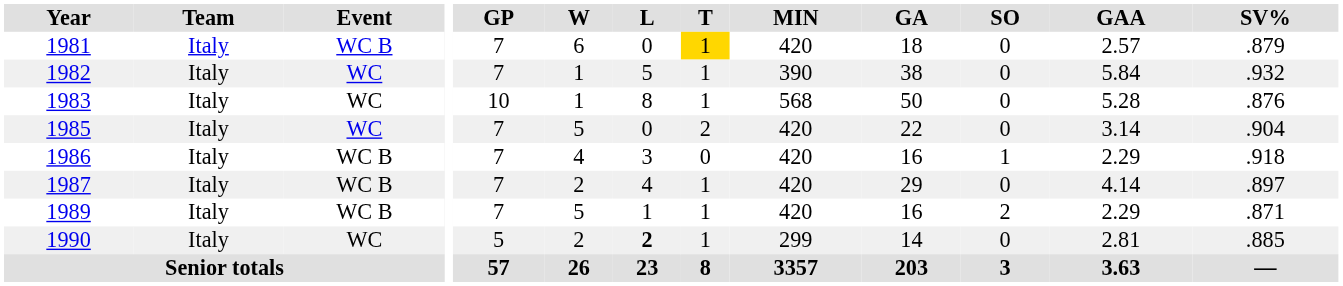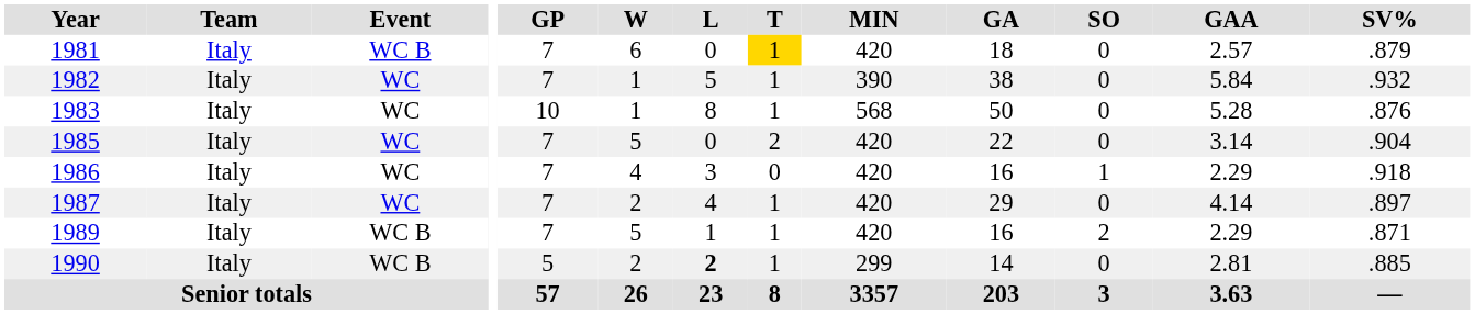 <table border="0" cellpadding="1" cellspacing="0" ID="Table3" style="text-align:center; width:60em">
 <tr ALIGN="center" bgcolor="#e0e0e0">
 <th>Year</th>
 <th>Team</th>
 <th>Event</th>
 <th rowspan="99" bgcolor="#ffffff"></th>
 <th>GP</th>
 <th>W</th>
 <th>L</th>
 <th>T</th>
 <th>MIN</th>
 <th>GA</th>
 <th>SO</th>
 <th>GAA</th>
 <th>SV%</th>
 </tr>
 <tr>
 <td><a href='#'>1981</a></td>
 <td><a href='#'>Italy</a></td>
 <td><a href='#'>WC B</a></td>
 <td>7</td>
 <td>6</td>
 <td>0</td>
 <td style="background: gold;">1</td>
 <td>420</td>
 <td>18</td>
 <td>0</td>
 <td>2.57</td>
 <td>.879</td>
 </tr>
 <tr bgcolor="#f0f0f0">
 <td><a href='#'>1982</a></td>
 <td>Italy</td>
 <td><a href='#'>WC</a></td>
 <td>7</td>
 <td>1</td>
 <td>5</td>
 <td>1</td>
 <td>390</td>
 <td>38</td>
 <td>0</td>
 <td>5.84</td>
 <td>.932</td>
 </tr>
 <tr>
 <td><a href='#'>1983</a></td>
 <td>Italy</td>
 <td>WC</td>
 <td>10</td>
 <td>1</td>
 <td>8</td>
 <td>1</td>
 <td>568</td>
 <td>50</td>
 <td>0</td>
 <td>5.28</td>
 <td>.876</td>
 </tr>
 <tr bgcolor="#f0f0f0">
 <td><a href='#'>1985</a></td>
 <td>Italy</td>
 <td><a href='#'>WC</a></td>
 <td>7</td>
 <td>5</td>
 <td>0</td>
 <td>2</td>
 <td>420</td>
 <td>22</td>
 <td>0</td>
 <td>3.14</td>
 <td>.904</td>
 </tr>
 <tr>
 <td><a href='#'>1986</a></td>
 <td>Italy</td>
-<td>WC B</td>
+<td>WC</td>
 <td>7</td>
 <td>4</td>
 <td>3</td>
 <td>0</td>
 <td>420</td>
 <td>16</td>
 <td>1</td>
 <td>2.29</td>
 <td>.918</td>
 </tr>
 <tr bgcolor="#f0f0f0">
 <td><a href='#'>1987</a></td>
 <td>Italy</td>
-<td>WC B</td>
+<td><a href='#'>WC</a></td>
 <td>7</td>
 <td>2</td>
 <td>4</td>
 <td>1</td>
 <td>420</td>
 <td>29</td>
 <td>0</td>
 <td>4.14</td>
 <td>.897</td>
 </tr>
 <tr>
 <td><a href='#'>1989</a></td>
 <td>Italy</td>
 <td>WC B</td>
 <td>7</td>
 <td>5</td>
 <td>1</td>
 <td>1</td>
 <td>420</td>
 <td>16</td>
 <td>2</td>
 <td>2.29</td>
 <td>.871</td>
 </tr>
 <tr bgcolor="#f0f0f0">
 <td><a href='#'>1990</a></td>
 <td>Italy</td>
-<td>WC</td>
+<td>WC B</td>
 <td>5</td>
 <td>2</td>
 <td><strong>2</strong></td>
 <td>1</td>
 <td>299</td>
 <td>14</td>
 <td>0</td>
 <td>2.81</td>
 <td>.885</td>
 </tr>
 <tr bgcolor="#e0e0e0">
 <th colspan=3>Senior totals</th>
 <th>57</th>
 <th>26</th>
 <th>23</th>
 <th>8</th>
 <th>3357</th>
 <th>203</th>
 <th>3</th>
 <th>3.63</th>
 <th>—</th>
 </tr>
 </table>
